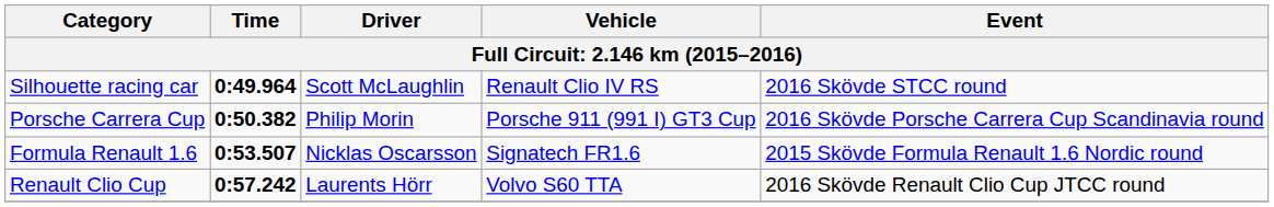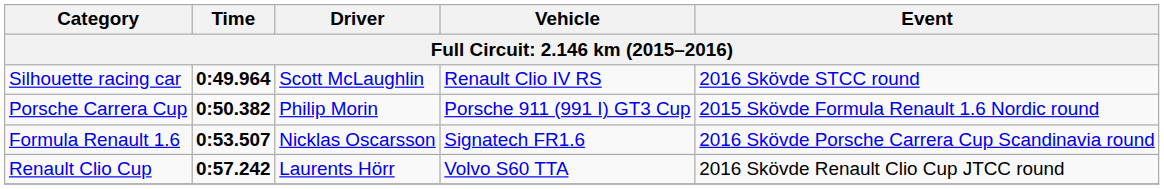 <table class="wikitable">
 <tr>
 <th>Category</th>
 <th>Time</th>
 <th>Driver</th>
 <th>Vehicle</th>
 <th>Event</th>
 </tr>
 <tr>
 <th colspan=5>Full Circuit: 2.146 km (2015–2016)</th>
 </tr>
 <tr>
 <td><a href='#'>Silhouette racing car</a></td>
 <td><strong>0:49.964</strong></td>
 <td><a href='#'>Scott McLaughlin</a></td>
 <td><a href='#'>Renault Clio IV RS</a></td>
 <td><a href='#'>2016 Skövde STCC round</a></td>
 </tr>
 <tr>
 <td><a href='#'>Porsche Carrera Cup</a></td>
 <td><strong>0:50.382</strong></td>
 <td><a href='#'>Philip Morin</a></td>
 <td><a href='#'>Porsche 911 (991 I) GT3 Cup</a></td>
-<td><a href='#'>2016 Skövde Porsche Carrera Cup Scandinavia round</a></td>
+<td><a href='#'>2015 Skövde Formula Renault 1.6 Nordic round</a></td>
 </tr>
 <tr>
 <td><a href='#'>Formula Renault 1.6</a></td>
 <td><strong>0:53.507</strong></td>
 <td><a href='#'>Nicklas Oscarsson</a></td>
 <td><a href='#'>Signatech FR1.6</a></td>
-<td><a href='#'>2015 Skövde Formula Renault 1.6 Nordic round</a></td>
+<td><a href='#'>2016 Skövde Porsche Carrera Cup Scandinavia round</a></td>
 </tr>
 <tr>
 <td><a href='#'>Renault Clio Cup</a></td>
 <td><strong>0:57.242</strong></td>
 <td><a href='#'>Laurents Hörr</a></td>
 <td><a href='#'>Volvo S60 TTA</a></td>
 <td>2016 Skövde Renault Clio Cup JTCC round</td>
 </tr>
 <tr>
 </tr>
 </table>
